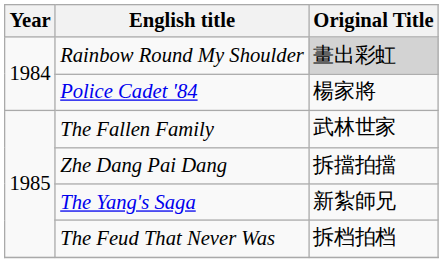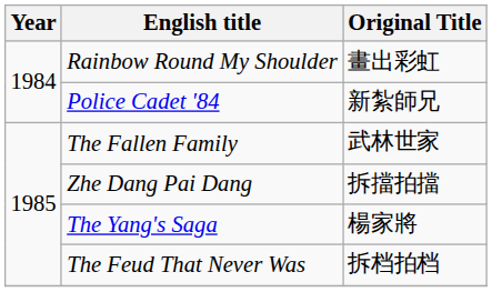 <table class="wikitable sortable">
 <tr>
 <th>Year</th>
 <th>English title</th>
 <th>Original Title</th>
 </tr>
 <tr>
 <td rowspan=2>1984</td>
 <td><em>Rainbow Round My Shoulder</em></td>
-<td style="background: lightgrey;">畫出彩虹</td>
+<td>畫出彩虹</td>
 </tr>
 <tr>
 <td><em><a href='#'>Police Cadet '84</a></em></td>
-<td>楊家將</td>
+<td>新紮師兄</td>
 </tr>
 <tr>
 <td rowspan=4>1985</td>
 <td><em>The Fallen Family</em></td>
 <td>武林世家</td>
 </tr>
 <tr>
 <td><em>Zhe Dang Pai Dang</em></td>
 <td>拆擋拍擋</td>
 </tr>
 <tr>
 <td><em><a href='#'>The Yang's Saga</a></em></td>
-<td>新紮師兄</td>
+<td>楊家將</td>
 </tr>
 <tr>
 <td><em>The Feud That Never Was</em></td>
 <td>拆档拍档</td>
 </tr>
 <tr>
 </tr>
 </table>
